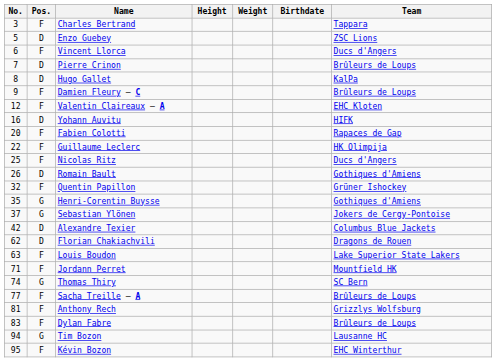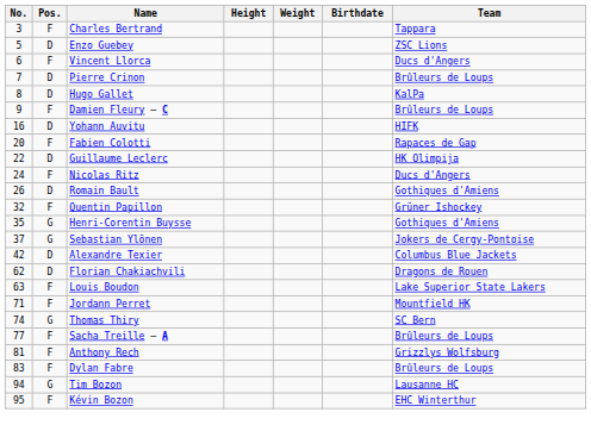 <table width="80%" class="wikitable sortable" style="font-size: 90%; text-align: center;">
 <tr>
 <th>No.</th>
 <th>Pos.</th>
 <th>Name</th>
 <th>Height</th>
 <th>Weight</th>
 <th>Birthdate</th>
 <th>Team</th>
 </tr>
 <tr>
 <td>3</td>
 <td>F</td>
 <td align=left><a href='#'>Charles Bertrand</a></td>
 <td></td>
 <td></td>
 <td></td>
 <td style="text-align:left;"> <a href='#'>Tappara</a></td>
 </tr>
 <tr>
 <td>5</td>
 <td>D</td>
 <td align=left><a href='#'>Enzo Guebey</a></td>
 <td></td>
 <td></td>
 <td></td>
 <td style="text-align:left;"> <a href='#'>ZSC Lions</a></td>
 </tr>
 <tr>
 <td>6</td>
 <td>F</td>
 <td align=left><a href='#'>Vincent Llorca</a></td>
 <td></td>
 <td></td>
 <td></td>
 <td style="text-align:left;"> <a href='#'>Ducs d'Angers</a></td>
 </tr>
 <tr>
 <td>7</td>
 <td>D</td>
 <td align=left><a href='#'>Pierre Crinon</a></td>
 <td></td>
 <td></td>
 <td></td>
 <td style="text-align:left;"> <a href='#'>Brûleurs de Loups</a></td>
 </tr>
 <tr>
 <td>8</td>
 <td>D</td>
 <td align=left><a href='#'>Hugo Gallet</a></td>
 <td></td>
 <td></td>
 <td></td>
 <td style="text-align:left;"> <a href='#'>KalPa</a></td>
 </tr>
 <tr>
 <td>9</td>
 <td>F</td>
 <td align=left><a href='#'>Damien Fleury</a> – <strong><a href='#'>C</a></strong></td>
 <td></td>
 <td></td>
 <td></td>
 <td style="text-align:left;"> <a href='#'>Brûleurs de Loups</a></td>
 </tr>
 <tr>
-<td>12</td>
-<td>F</td>
-<td align=left><a href='#'>Valentin Claireaux</a> – <strong><a href='#'>A</a></strong></td>
-<td></td>
-<td></td>
-<td></td>
-<td style="text-align:left;"> <a href='#'>EHC Kloten</a></td>
-</tr>
-<tr>
 <td>16</td>
 <td>D</td>
 <td align=left><a href='#'>Yohann Auvitu</a></td>
 <td></td>
 <td></td>
 <td></td>
 <td style="text-align:left;"> <a href='#'>HIFK</a></td>
 </tr>
 <tr>
 <td>20</td>
 <td>F</td>
 <td align=left><a href='#'>Fabien Colotti</a></td>
 <td></td>
 <td></td>
 <td></td>
 <td style="text-align:left;"> <a href='#'>Rapaces de Gap</a></td>
 </tr>
 <tr>
 <td>22</td>
-<td>F</td>
+<td>D</td>
 <td align=left><a href='#'>Guillaume Leclerc</a></td>
 <td></td>
 <td></td>
 <td></td>
 <td style="text-align:left;"> <a href='#'>HK Olimpija</a></td>
 </tr>
 <tr>
-<td>25</td>
+<td>24</td>
 <td>F</td>
 <td align=left><a href='#'>Nicolas Ritz</a></td>
 <td></td>
 <td></td>
 <td></td>
 <td style="text-align:left;"> <a href='#'>Ducs d'Angers</a></td>
 </tr>
 <tr>
 <td>26</td>
 <td>D</td>
 <td align=left><a href='#'>Romain Bault</a></td>
 <td></td>
 <td></td>
 <td></td>
 <td style="text-align:left;"> <a href='#'>Gothiques d'Amiens</a></td>
 </tr>
 <tr>
 <td>32</td>
 <td>F</td>
 <td align=left><a href='#'>Quentin Papillon</a></td>
 <td></td>
 <td></td>
 <td></td>
 <td style="text-align:left;"> <a href='#'>Grüner Ishockey</a></td>
 </tr>
 <tr>
 <td>35</td>
 <td>G</td>
 <td align=left><a href='#'>Henri-Corentin Buysse</a></td>
 <td></td>
 <td></td>
 <td></td>
 <td style="text-align:left;"> <a href='#'>Gothiques d'Amiens</a></td>
 </tr>
 <tr>
 <td>37</td>
 <td>G</td>
 <td align=left><a href='#'>Sebastian Ylönen</a></td>
 <td></td>
 <td></td>
 <td></td>
 <td style="text-align:left;"> <a href='#'>Jokers de Cergy-Pontoise</a></td>
 </tr>
 <tr>
 <td>42</td>
 <td>D</td>
 <td align=left><a href='#'>Alexandre Texier</a></td>
 <td></td>
 <td></td>
 <td></td>
 <td style="text-align:left;"> <a href='#'>Columbus Blue Jackets</a></td>
 </tr>
 <tr>
 <td>62</td>
 <td>D</td>
 <td align=left><a href='#'>Florian Chakiachvili</a></td>
 <td></td>
 <td></td>
 <td></td>
 <td style="text-align:left;"> <a href='#'>Dragons de Rouen</a></td>
 </tr>
 <tr>
 <td>63</td>
 <td>F</td>
 <td align=left><a href='#'>Louis Boudon</a></td>
 <td></td>
 <td></td>
 <td></td>
 <td style="text-align:left;"> <a href='#'>Lake Superior State Lakers</a></td>
 </tr>
 <tr>
 <td>71</td>
 <td>F</td>
 <td align=left><a href='#'>Jordann Perret</a></td>
 <td></td>
 <td></td>
 <td></td>
 <td style="text-align:left;"> <a href='#'>Mountfield HK</a></td>
 </tr>
 <tr>
 <td>74</td>
 <td>G</td>
 <td align=left><a href='#'>Thomas Thiry</a></td>
 <td></td>
 <td></td>
 <td></td>
 <td style="text-align:left;"> <a href='#'>SC Bern</a></td>
 </tr>
 <tr>
 <td>77</td>
 <td>F</td>
 <td align=left><a href='#'>Sacha Treille</a> – <strong><a href='#'>A</a></strong></td>
 <td></td>
 <td></td>
 <td></td>
 <td style="text-align:left;"> <a href='#'>Brûleurs de Loups</a></td>
 </tr>
 <tr>
 <td>81</td>
 <td>F</td>
 <td align=left><a href='#'>Anthony Rech</a></td>
 <td></td>
 <td></td>
 <td></td>
 <td style="text-align:left;"> <a href='#'>Grizzlys Wolfsburg</a></td>
 </tr>
 <tr>
 <td>83</td>
 <td>F</td>
 <td align=left><a href='#'>Dylan Fabre</a></td>
 <td></td>
 <td></td>
 <td></td>
 <td style="text-align:left;"> <a href='#'>Brûleurs de Loups</a></td>
 </tr>
 <tr>
 <td>94</td>
 <td>G</td>
 <td align=left><a href='#'>Tim Bozon</a></td>
 <td></td>
 <td></td>
 <td></td>
 <td style="text-align:left;"> <a href='#'>Lausanne HC</a></td>
 </tr>
 <tr>
 <td>95</td>
 <td>F</td>
 <td align=left><a href='#'>Kévin Bozon</a></td>
 <td></td>
 <td></td>
 <td></td>
 <td style="text-align:left;"> <a href='#'>EHC Winterthur</a></td>
 </tr>
 </table>
